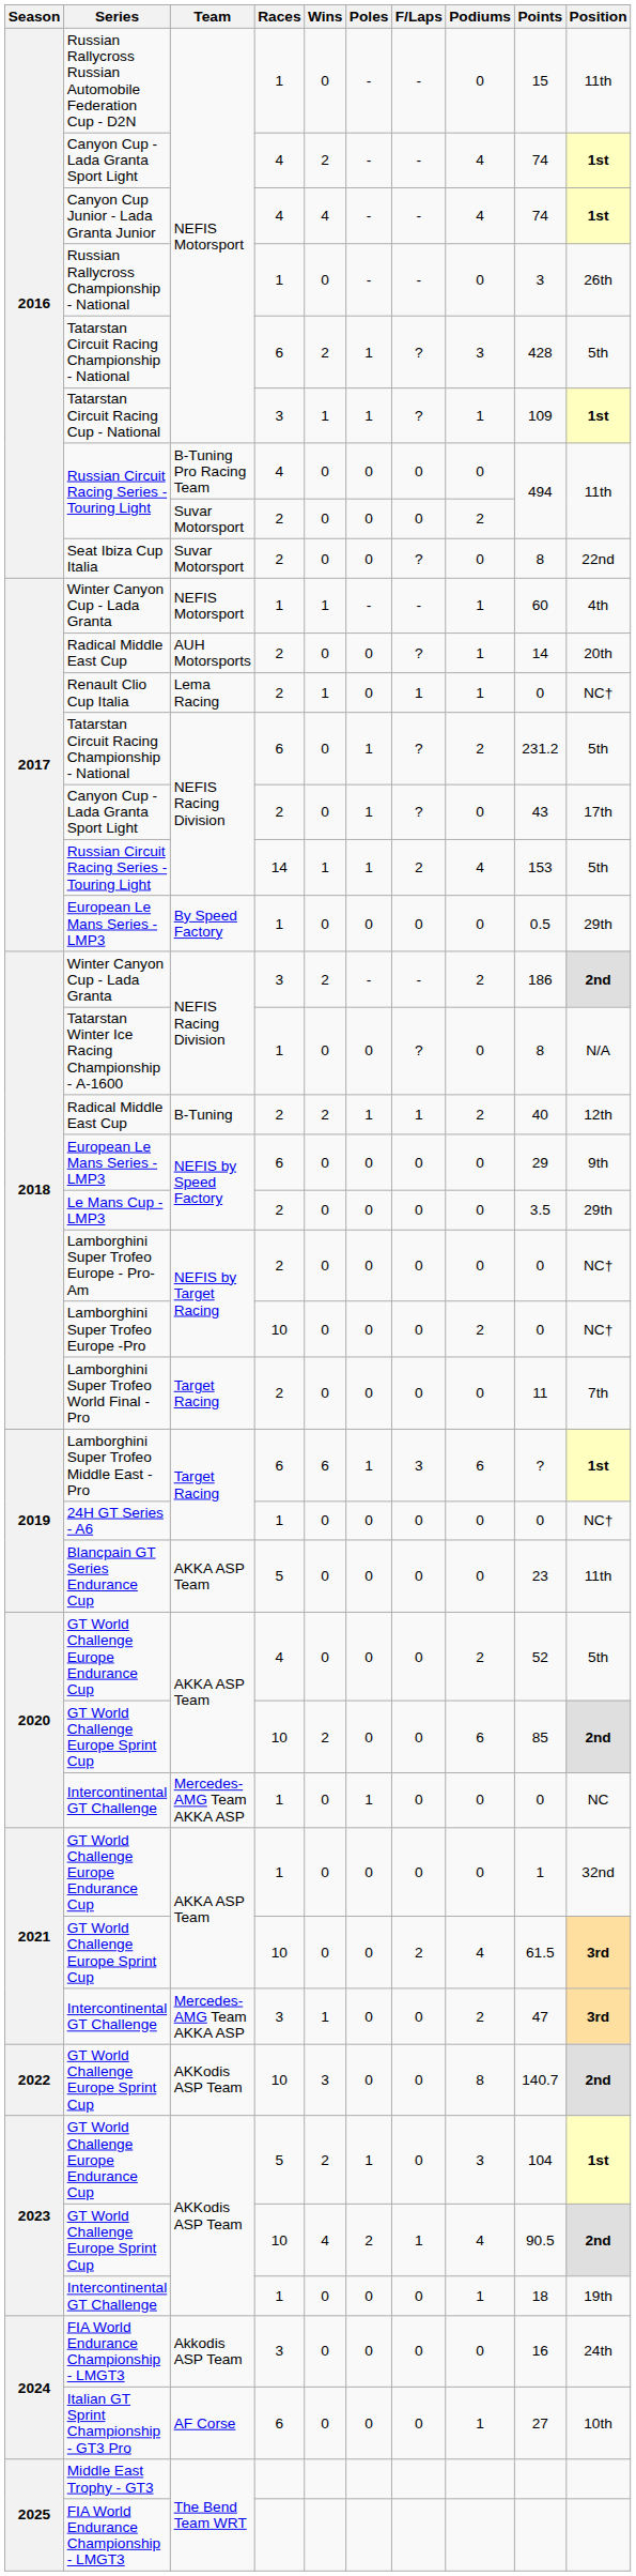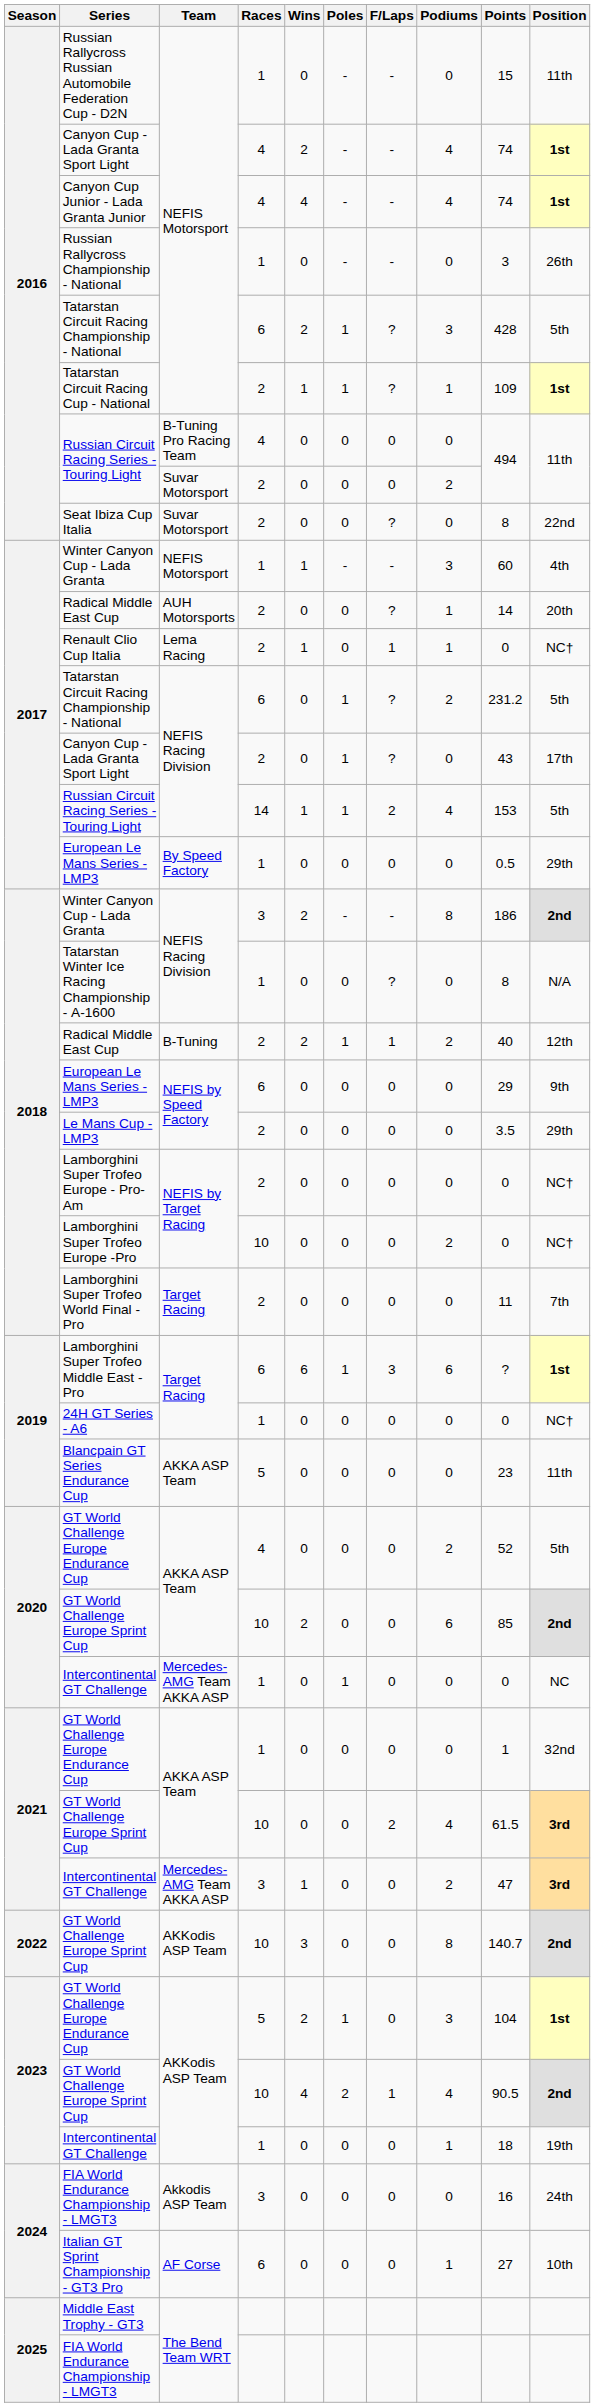 <table class="wikitable" style="font-size: 90%; text-align:center">
 <tr>
 <th>Season</th>
 <th>Series</th>
 <th>Team</th>
 <th>Races</th>
 <th>Wins</th>
 <th>Poles</th>
 <th>F/Laps</th>
 <th>Podiums</th>
 <th>Points</th>
 <th>Position</th>
 </tr>
 <tr>
 <th rowspan="9">2016</th>
 <td align=left>Russian Rallycross Russian Automobile Federation Cup - D2N</td>
 <td rowspan="6" align=left>NEFIS Motorsport</td>
 <td>1</td>
 <td>0</td>
 <td>-</td>
 <td>-</td>
 <td>0</td>
 <td>15</td>
 <td>11th</td>
 </tr>
 <tr>
 <td align=left>Canyon Cup - Lada Granta Sport Light</td>
 <td>4</td>
 <td>2</td>
 <td>-</td>
 <td>-</td>
 <td>4</td>
 <td>74</td>
 <td style="background:#FFFFBF;"><strong>1st</strong></td>
 </tr>
 <tr>
 <td align=left>Canyon Cup Junior - Lada Granta Junior</td>
 <td>4</td>
 <td>4</td>
 <td>-</td>
 <td>-</td>
 <td>4</td>
 <td>74</td>
 <td style="background:#FFFFBF;"><strong>1st</strong></td>
 </tr>
 <tr>
 <td align=left>Russian Rallycross Championship - National</td>
 <td>1</td>
 <td>0</td>
 <td>-</td>
 <td>-</td>
 <td>0</td>
 <td>3</td>
 <td>26th</td>
 </tr>
 <tr>
 <td align=left>Tatarstan Circuit Racing Championship - National</td>
 <td>6</td>
 <td>2</td>
 <td>1</td>
 <td>?</td>
 <td>3</td>
 <td>428</td>
 <td>5th</td>
 </tr>
 <tr>
 <td align=left>Tatarstan Circuit Racing Cup - National</td>
-<td>3</td>
+<td>2</td>
 <td>1</td>
 <td>1</td>
 <td>?</td>
 <td>1</td>
 <td>109</td>
 <td style="background:#FFFFBF;"><strong>1st</strong></td>
 </tr>
 <tr>
 <td rowspan="2" align=left><a href='#'>Russian Circuit Racing Series - Touring Light</a></td>
 <td align=left>B-Tuning Pro Racing Team</td>
 <td>4</td>
 <td>0</td>
 <td>0</td>
 <td>0</td>
 <td>0</td>
 <td rowspan="2">494</td>
 <td rowspan="2">11th</td>
 </tr>
 <tr>
 <td align=left>Suvar Motorsport</td>
 <td>2</td>
 <td>0</td>
 <td>0</td>
 <td>0</td>
 <td>2</td>
 </tr>
 <tr>
 <td align=left>Seat Ibiza Cup Italia</td>
 <td align=left>Suvar Motorsport</td>
 <td>2</td>
 <td>0</td>
 <td>0</td>
 <td>?</td>
 <td>0</td>
 <td>8</td>
 <td>22nd</td>
 </tr>
 <tr>
 <th rowspan="7">2017</th>
 <td align=left>Winter Canyon Cup - Lada Granta</td>
 <td align=left>NEFIS Motorsport</td>
 <td>1</td>
 <td>1</td>
 <td>-</td>
 <td>-</td>
-<td>1</td>
+<td>3</td>
 <td>60</td>
 <td>4th</td>
 </tr>
 <tr>
 <td align=left>Radical Middle East Cup</td>
 <td align=left>AUH Motorsports</td>
 <td>2</td>
 <td>0</td>
 <td>0</td>
 <td>?</td>
 <td>1</td>
 <td>14</td>
 <td>20th</td>
 </tr>
 <tr>
 <td align=left>Renault Clio Cup Italia</td>
 <td align=left>Lema Racing</td>
 <td>2</td>
 <td>1</td>
 <td>0</td>
 <td>1</td>
 <td>1</td>
 <td>0</td>
 <td>NC†</td>
 </tr>
 <tr>
 <td align=left>Tatarstan Circuit Racing Championship - National</td>
 <td rowspan="3" align=left>NEFIS Racing Division</td>
 <td>6</td>
 <td>0</td>
 <td>1</td>
 <td>?</td>
 <td>2</td>
 <td>231.2</td>
 <td>5th</td>
 </tr>
 <tr>
 <td align=left>Canyon Cup - Lada Granta Sport Light</td>
 <td>2</td>
 <td>0</td>
 <td>1</td>
 <td>?</td>
 <td>0</td>
 <td>43</td>
 <td>17th</td>
 </tr>
 <tr>
 <td align=left><a href='#'>Russian Circuit Racing Series - Touring Light</a></td>
 <td>14</td>
 <td>1</td>
 <td>1</td>
 <td>2</td>
 <td>4</td>
 <td>153</td>
 <td>5th</td>
 </tr>
 <tr>
 <td align=left><a href='#'>European Le Mans Series - LMP3</a></td>
 <td align=left><a href='#'>By Speed Factory</a></td>
 <td>1</td>
 <td>0</td>
 <td>0</td>
 <td>0</td>
 <td>0</td>
 <td>0.5</td>
 <td>29th</td>
 </tr>
 <tr>
 <th rowspan="8">2018</th>
 <td align=left>Winter Canyon Cup - Lada Granta</td>
 <td rowspan="2" align=left>NEFIS Racing Division</td>
 <td>3</td>
 <td>2</td>
 <td>-</td>
 <td>-</td>
-<td>2</td>
+<td>8</td>
 <td>186</td>
 <td style="background:#DFDFDF;"><strong>2nd</strong></td>
 </tr>
 <tr>
 <td align=left>Tatarstan Winter Ice Racing Championship - А-1600</td>
 <td>1</td>
 <td>0</td>
 <td>0</td>
 <td>?</td>
 <td>0</td>
 <td>8</td>
 <td>N/A</td>
 </tr>
 <tr>
 <td align=left>Radical Middle East Cup</td>
 <td align=left>B-Tuning</td>
 <td>2</td>
 <td>2</td>
 <td>1</td>
 <td>1</td>
 <td>2</td>
 <td>40</td>
 <td>12th</td>
 </tr>
 <tr>
 <td align=left><a href='#'>European Le Mans Series - LMP3</a></td>
 <td rowspan="2" align=left><a href='#'>NEFIS by Speed Factory</a></td>
 <td>6</td>
 <td>0</td>
 <td>0</td>
 <td>0</td>
 <td>0</td>
 <td>29</td>
 <td>9th</td>
 </tr>
 <tr>
 <td align=left><a href='#'>Le Mans Cup - LMP3</a></td>
 <td>2</td>
 <td>0</td>
 <td>0</td>
 <td>0</td>
 <td>0</td>
 <td>3.5</td>
 <td>29th</td>
 </tr>
 <tr>
 <td align=left>Lamborghini Super Trofeo Europe - Pro-Am</td>
 <td rowspan="2" align=left><a href='#'>NEFIS by Target Racing</a></td>
 <td>2</td>
 <td>0</td>
 <td>0</td>
 <td>0</td>
 <td>0</td>
 <td>0</td>
 <td>NC†</td>
 </tr>
 <tr>
 <td align=left>Lamborghini Super Trofeo Europe -Pro</td>
 <td>10</td>
 <td>0</td>
 <td>0</td>
 <td>0</td>
 <td>2</td>
 <td>0</td>
 <td>NC†</td>
 </tr>
 <tr>
 <td align=left>Lamborghini Super Trofeo World Final - Pro</td>
 <td align=left><a href='#'>Target Racing</a></td>
 <td>2</td>
 <td>0</td>
 <td>0</td>
 <td>0</td>
 <td>0</td>
 <td>11</td>
 <td>7th</td>
 </tr>
 <tr>
 <th rowspan="3">2019</th>
 <td align=left>Lamborghini Super Trofeo Middle East - Pro</td>
 <td rowspan="2" align="left"><a href='#'>Target Racing</a></td>
 <td>6</td>
 <td>6</td>
 <td>1</td>
 <td>3</td>
 <td>6</td>
 <td>?</td>
 <td style="background:#FFFFBF;"><strong>1st</strong></td>
 </tr>
 <tr>
 <td align=left><a href='#'>24H GT Series - A6</a></td>
 <td>1</td>
 <td>0</td>
 <td>0</td>
 <td>0</td>
 <td>0</td>
 <td>0</td>
 <td>NC†</td>
 </tr>
 <tr>
 <td align=left><a href='#'>Blancpain GT Series Endurance Cup</a></td>
 <td align=left>AKKA ASP Team</td>
 <td>5</td>
 <td>0</td>
 <td>0</td>
 <td>0</td>
 <td>0</td>
 <td>23</td>
 <td>11th</td>
 </tr>
 <tr>
 <th rowspan="3">2020</th>
 <td align=left><a href='#'>GT World Challenge Europe Endurance Cup</a></td>
 <td rowspan="2" align=left>AKKA ASP Team</td>
 <td>4</td>
 <td>0</td>
 <td>0</td>
 <td>0</td>
 <td>2</td>
 <td>52</td>
 <td>5th</td>
 </tr>
 <tr>
 <td align=left><a href='#'>GT World Challenge Europe Sprint Cup</a></td>
 <td>10</td>
 <td>2</td>
 <td>0</td>
 <td>0</td>
 <td>6</td>
 <td>85</td>
 <td style="background:#DFDFDF;"><strong>2nd</strong></td>
 </tr>
 <tr>
 <td align=left><a href='#'>Intercontinental GT Challenge</a></td>
 <td align=left><a href='#'>Mercedes-AMG</a> Team AKKA ASP</td>
 <td>1</td>
 <td>0</td>
 <td>1</td>
 <td>0</td>
 <td>0</td>
 <td>0</td>
 <td>NC</td>
 </tr>
 <tr>
 <th rowspan="3">2021</th>
 <td align=left><a href='#'>GT World Challenge Europe Endurance Cup</a></td>
 <td rowspan="2" align=left>AKKA ASP Team</td>
 <td>1</td>
 <td>0</td>
 <td>0</td>
 <td>0</td>
 <td>0</td>
 <td>1</td>
 <td>32nd</td>
 </tr>
 <tr>
 <td align=left><a href='#'>GT World Challenge Europe Sprint Cup</a></td>
 <td>10</td>
 <td>0</td>
 <td>0</td>
 <td>2</td>
 <td>4</td>
 <td>61.5</td>
 <td style="background:#FFDF9F;"><strong>3rd</strong></td>
 </tr>
 <tr>
 <td align=left><a href='#'>Intercontinental GT Challenge</a></td>
 <td align=left><a href='#'>Mercedes-AMG</a> Team AKKA ASP</td>
 <td>3</td>
 <td>1</td>
 <td>0</td>
 <td>0</td>
 <td>2</td>
 <td>47</td>
 <td style="background:#FFDF9F;"><strong>3rd</strong></td>
 </tr>
 <tr>
 <th>2022</th>
 <td align=left><a href='#'>GT World Challenge Europe Sprint Cup</a></td>
 <td align=left>AKKodis ASP Team</td>
 <td>10</td>
 <td>3</td>
 <td>0</td>
 <td>0</td>
 <td>8</td>
 <td>140.7</td>
 <td style="background:#DFDFDF;"><strong>2nd</strong></td>
 </tr>
 <tr>
 <th rowspan="3">2023</th>
 <td align=left><a href='#'>GT World Challenge Europe Endurance Cup</a></td>
 <td rowspan="3" align="left">AKKodis ASP Team</td>
 <td>5</td>
 <td>2</td>
 <td>1</td>
 <td>0</td>
 <td>3</td>
 <td>104</td>
 <td style="background:#FFFFBF;"><strong>1st</strong></td>
 </tr>
 <tr>
 <td align=left><a href='#'>GT World Challenge Europe Sprint Cup</a></td>
 <td>10</td>
 <td>4</td>
 <td>2</td>
 <td>1</td>
 <td>4</td>
 <td>90.5</td>
 <td style="background:#DFDFDF;"><strong>2nd</strong></td>
 </tr>
 <tr>
 <td align=left><a href='#'>Intercontinental GT Challenge</a></td>
 <td>1</td>
 <td>0</td>
 <td>0</td>
 <td>0</td>
 <td>1</td>
 <td>18</td>
 <td>19th</td>
 </tr>
 <tr>
 <th rowspan="2">2024</th>
 <td align=left><a href='#'>FIA World Endurance Championship - LMGT3</a></td>
 <td align=left>Akkodis ASP Team</td>
 <td>3</td>
 <td>0</td>
 <td>0</td>
 <td>0</td>
 <td>0</td>
 <td>16</td>
 <td>24th</td>
 </tr>
 <tr>
 <td align=left><a href='#'>Italian GT Sprint Championship - GT3 Pro</a></td>
 <td align=left><a href='#'>AF Corse</a></td>
 <td>6</td>
 <td>0</td>
 <td>0</td>
 <td>0</td>
 <td>1</td>
 <td>27</td>
 <td>10th</td>
 </tr>
 <tr>
 <th rowspan="2">2025</th>
 <td align=left><a href='#'>Middle East Trophy - GT3</a></td>
 <td rowspan="2" align="left"><a href='#'>The Bend Team WRT</a></td>
 <td></td>
 <td></td>
 <td></td>
 <td></td>
 <td></td>
 <td></td>
 <td></td>
 </tr>
 <tr>
 <td align=left><a href='#'>FIA World Endurance Championship - LMGT3</a></td>
 <td></td>
 <td></td>
 <td></td>
 <td></td>
 <td></td>
 <td></td>
 <td></td>
 </tr>
 </table>
